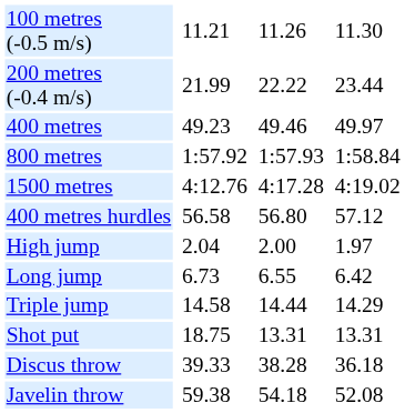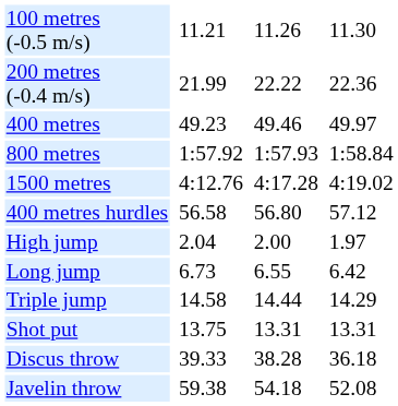 <table>
 <tr>
 <td bgcolor = DDEEFF><a href='#'>100 metres</a> <br> (-0.5 m/s)</td>
 <td></td>
 <td>11.21</td>
 <td></td>
 <td>11.26</td>
 <td></td>
 <td>11.30</td>
 </tr>
 <tr>
 <td bgcolor = DDEEFF><a href='#'>200 metres</a> <br> (-0.4 m/s)</td>
 <td></td>
 <td>21.99</td>
 <td></td>
 <td>22.22</td>
 <td></td>
-<td>23.44</td>
+<td>22.36</td>
 </tr>
 <tr>
 <td bgcolor = DDEEFF><a href='#'>400 metres</a></td>
 <td></td>
 <td>49.23</td>
 <td></td>
 <td>49.46</td>
 <td></td>
 <td>49.97</td>
 </tr>
 <tr>
 <td bgcolor = DDEEFF><a href='#'>800 metres</a></td>
 <td></td>
 <td>1:57.92</td>
 <td></td>
 <td>1:57.93</td>
 <td></td>
 <td>1:58.84</td>
 </tr>
 <tr>
 <td bgcolor = DDEEFF><a href='#'>1500 metres</a></td>
 <td></td>
 <td>4:12.76</td>
 <td></td>
 <td>4:17.28</td>
 <td></td>
 <td>4:19.02</td>
 </tr>
 <tr>
 <td bgcolor = DDEEFF><a href='#'>400 metres hurdles</a></td>
 <td></td>
 <td>56.58</td>
 <td></td>
 <td>56.80</td>
 <td></td>
 <td>57.12</td>
 </tr>
 <tr>
 <td bgcolor = DDEEFF><a href='#'>High jump</a></td>
 <td></td>
 <td>2.04</td>
 <td></td>
 <td>2.00</td>
 <td></td>
 <td>1.97</td>
 </tr>
 <tr>
 <td bgcolor = DDEEFF><a href='#'>Long jump</a></td>
 <td></td>
 <td>6.73</td>
 <td></td>
 <td>6.55</td>
 <td></td>
 <td>6.42</td>
 </tr>
 <tr>
 <td bgcolor = DDEEFF><a href='#'>Triple jump</a></td>
 <td></td>
 <td>14.58</td>
 <td></td>
 <td>14.44</td>
 <td></td>
 <td>14.29</td>
 </tr>
 <tr>
 <td bgcolor = DDEEFF><a href='#'>Shot put</a></td>
 <td></td>
-<td>18.75</td>
+<td>13.75</td>
 <td></td>
 <td>13.31</td>
 <td></td>
 <td>13.31</td>
 </tr>
 <tr>
 <td bgcolor = DDEEFF><a href='#'>Discus throw</a></td>
 <td></td>
 <td>39.33</td>
 <td></td>
 <td>38.28</td>
 <td></td>
 <td>36.18</td>
 </tr>
 <tr>
 <td bgcolor = DDEEFF><a href='#'>Javelin throw</a></td>
 <td></td>
 <td>59.38</td>
 <td></td>
 <td>54.18</td>
 <td></td>
 <td>52.08</td>
 </tr>
 </table>
